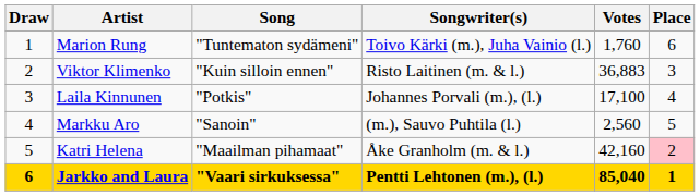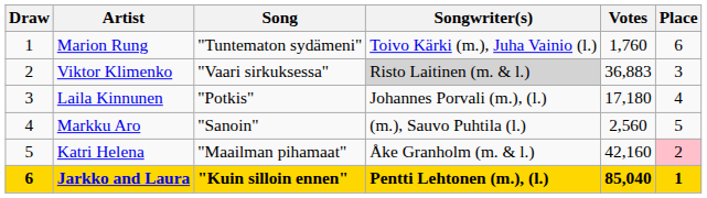 <table class="sortable wikitable" style="margin: 1em auto 1em auto; text-align:center">
 <tr>
 <th>Draw</th>
 <th>Artist</th>
 <th>Song</th>
 <th>Songwriter(s)</th>
 <th>Votes</th>
 <th>Place</th>
 </tr>
 <tr>
 <td>1</td>
 <td align="left"><a href='#'>Marion Rung</a></td>
 <td align="left">"Tuntematon sydämeni"</td>
 <td align="left"><a href='#'>Toivo Kärki</a> (m.), <a href='#'>Juha Vainio</a> (l.)</td>
 <td>1,760</td>
 <td>6</td>
 </tr>
 <tr>
 <td>2</td>
 <td align="left"><a href='#'>Viktor Klimenko</a></td>
-<td align="left">"Kuin silloin ennen"</td>
-<td align="left">Risto Laitinen (m. & l.)</td>
+<td align="left">"Vaari sirkuksessa"</td>
+<td align="left" style="background: lightgrey;">Risto Laitinen (m. & l.)</td>
 <td>36,883</td>
 <td>3</td>
 </tr>
 <tr>
 <td>3</td>
 <td align="left"><a href='#'>Laila Kinnunen</a></td>
 <td align="left">"Potkis"</td>
 <td align="left">Johannes Porvali (m.),  (l.)</td>
-<td>17,100</td>
+<td>17,180</td>
 <td>4</td>
 </tr>
 <tr>
 <td>4</td>
 <td align="left"><a href='#'>Markku Aro</a></td>
 <td align="left">"Sanoin"</td>
 <td align="left"> (m.), Sauvo Puhtila (l.)</td>
 <td>2,560</td>
 <td>5</td>
 </tr>
 <tr>
 <td>5</td>
 <td align="left"><a href='#'>Katri Helena</a></td>
 <td align="left">"Maailman pihamaat"</td>
 <td align="left">Åke Granholm (m. & l.)</td>
 <td>42,160</td>
 <td style="background: pink;">2</td>
 </tr>
 <tr style="font-weight:bold;background:gold;">
 <td>6</td>
 <td align="left"><a href='#'>Jarkko and Laura</a></td>
-<td align="left">"Vaari sirkuksessa"</td>
+<td align="left">"Kuin silloin ennen"</td>
 <td align="left">Pentti Lehtonen (m.),  (l.)</td>
 <td>85,040</td>
 <td>1</td>
 </tr>
 </table>
